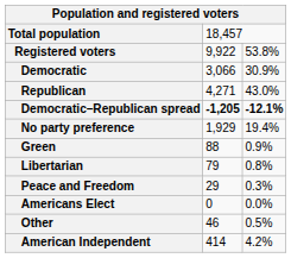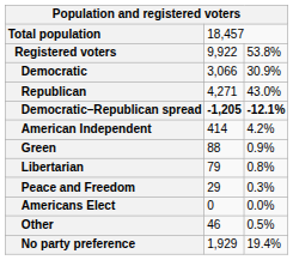 <table class="wikitable collapsible collapsed">
 <tr>
 <th colspan="3">Population and registered voters</th>
 </tr>
 <tr>
 <th scope="row" style="text-align: left;">Total population</th>
 <td colspan="2">18,457</td>
 </tr>
 <tr>
 <th scope="row" style="text-align: left;">  Registered voters</th>
 <td>9,922</td>
 <td>53.8%</td>
 </tr>
 <tr>
 <th scope="row" style="text-align: left;">    Democratic</th>
 <td>3,066</td>
 <td>30.9%</td>
 </tr>
 <tr>
 <th scope="row" style="text-align: left;">    Republican</th>
 <td>4,271</td>
 <td>43.0%</td>
 </tr>
 <tr>
 <th scope="row" style="text-align: left;">    Democratic–Republican spread</th>
 <td><span><strong>-1,205</strong></span></td>
 <td><span><strong>-12.1%</strong></span></td>
 </tr>
 <tr>
-<th scope="row" style="text-align: left;">    No party preference</th>
-<td>1,929</td>
-<td>19.4%</td>
+<th scope="row" style="text-align: left;">    American Independent</th>
+<td>414</td>
+<td>4.2%</td>
 </tr>
 <tr>
 <th scope="row" style="text-align: left;">    Green</th>
 <td>88</td>
 <td>0.9%</td>
 </tr>
 <tr>
 <th scope="row" style="text-align: left;">    Libertarian</th>
 <td>79</td>
 <td>0.8%</td>
 </tr>
 <tr>
 <th scope="row" style="text-align: left;">    Peace and Freedom</th>
 <td>29</td>
 <td>0.3%</td>
 </tr>
 <tr>
 <th scope="row" style="text-align: left;">    Americans Elect</th>
 <td>0</td>
 <td>0.0%</td>
 </tr>
 <tr>
 <th scope="row" style="text-align: left;">    Other</th>
 <td>46</td>
 <td>0.5%</td>
 </tr>
 <tr>
-<th scope="row" style="text-align: left;">    American Independent</th>
-<td>414</td>
-<td>4.2%</td>
+<th scope="row" style="text-align: left;">    No party preference</th>
+<td>1,929</td>
+<td>19.4%</td>
 </tr>
 </table>
